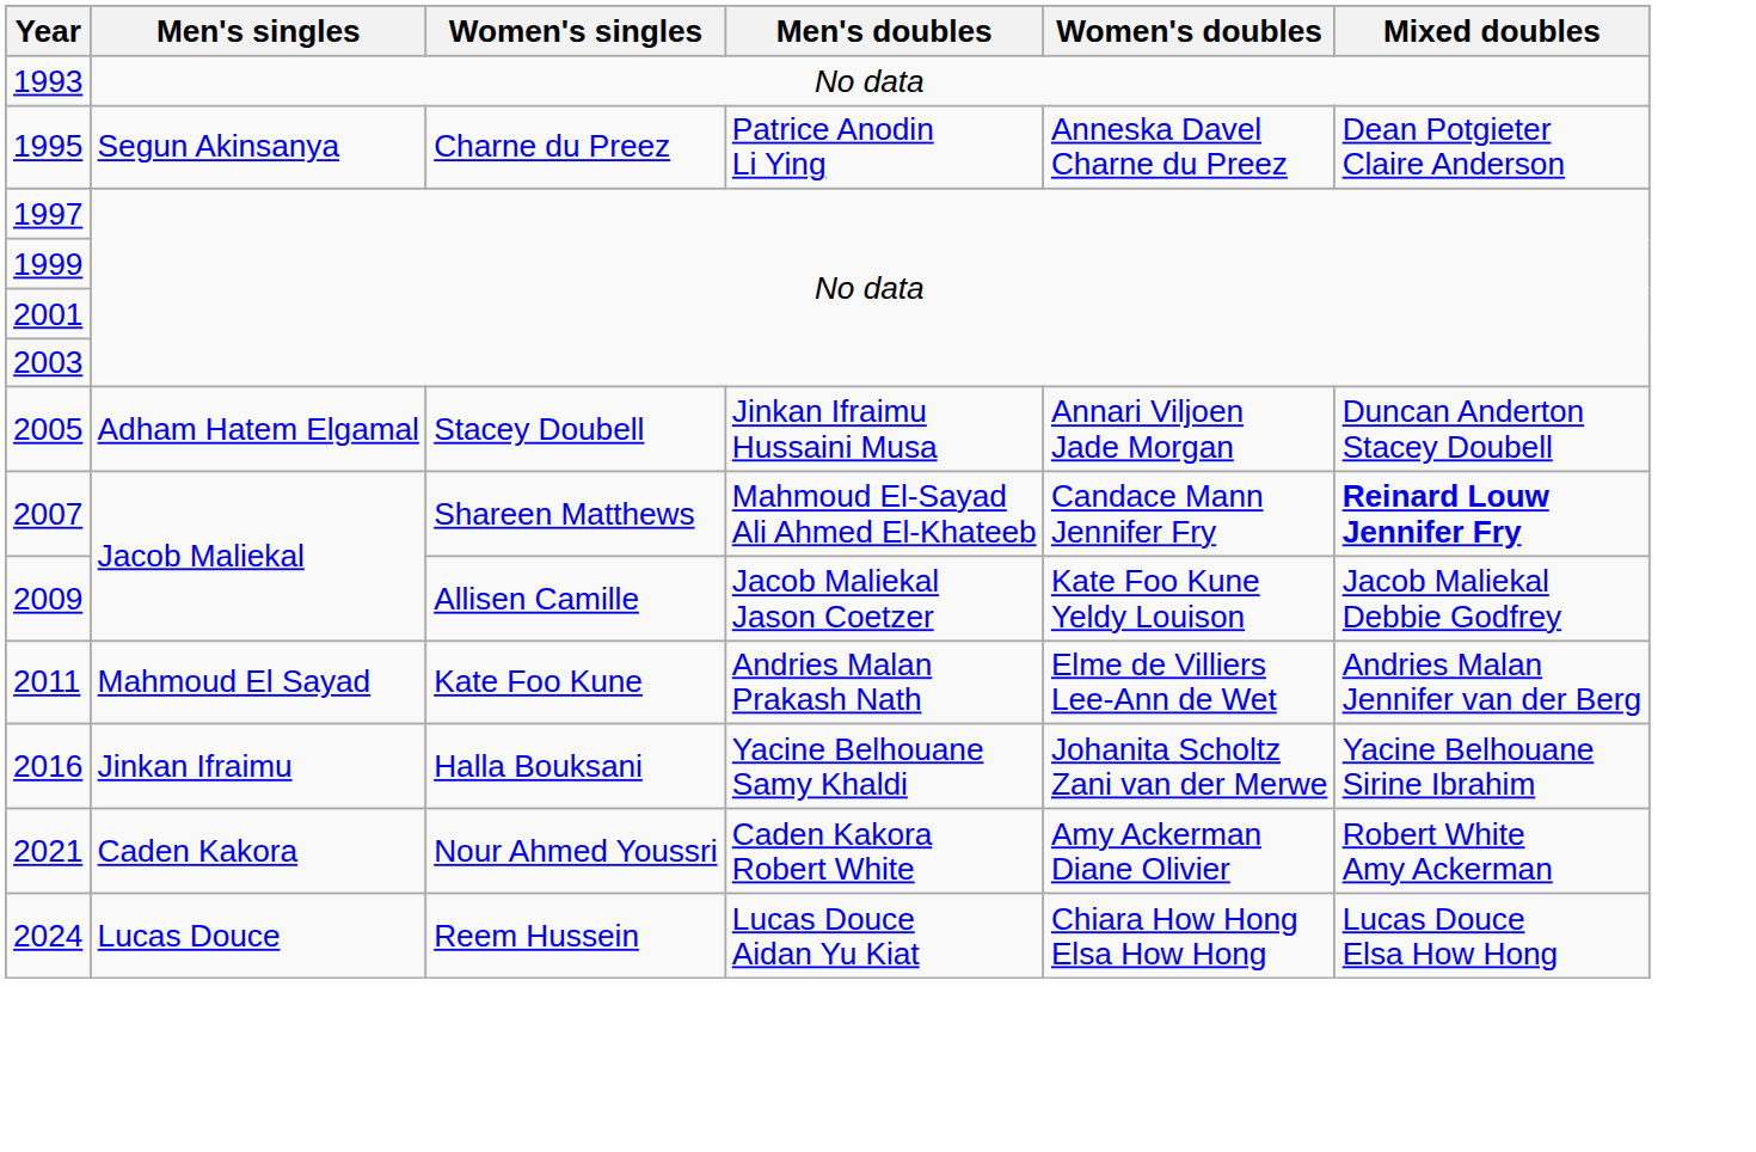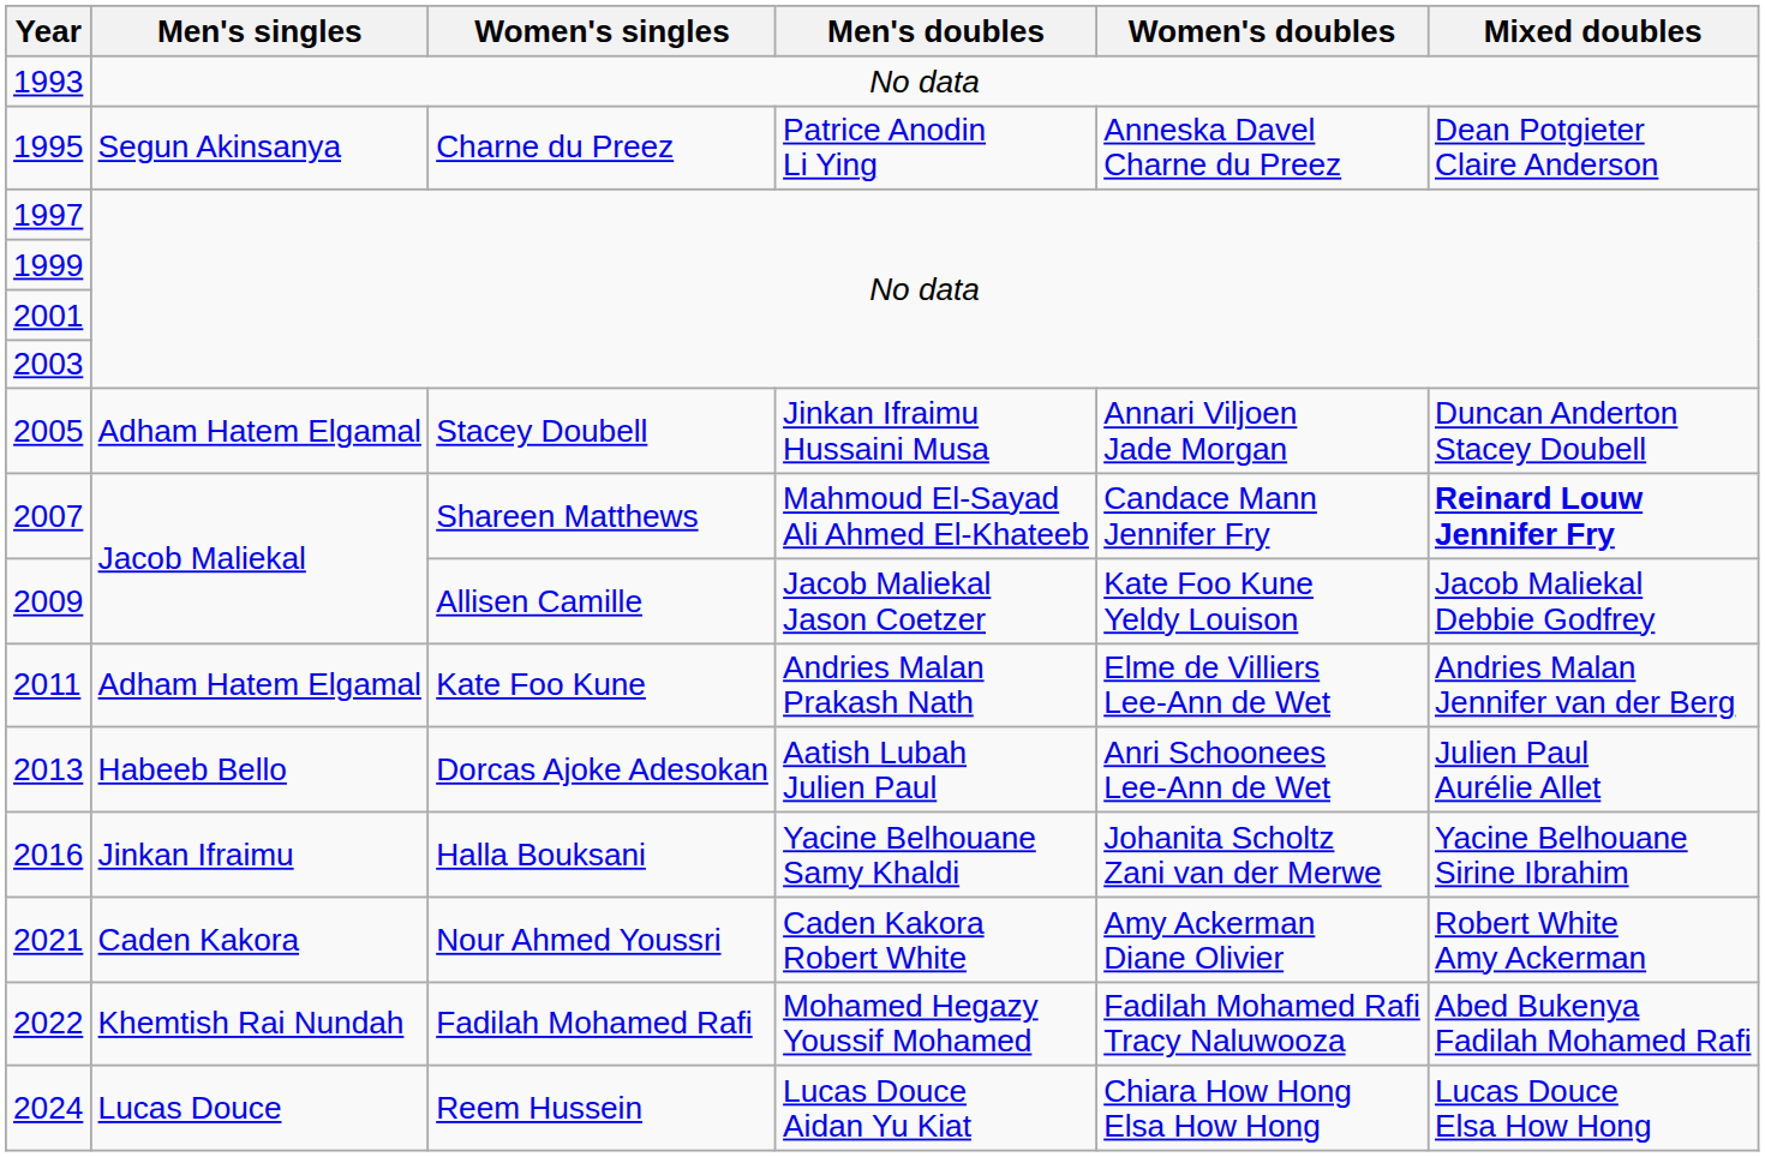 <table class=wikitable style="font-size:90%;">
 <tr>
 <th>Year</th>
 <th>Men's singles</th>
 <th>Women's singles</th>
 <th>Men's doubles</th>
 <th>Women's doubles</th>
 <th>Mixed doubles</th>
 </tr>
 <tr>
 <td><a href='#'>1993</a></td>
 <td align="center" colspan="5"><em>No data</em></td>
 </tr>
 <tr>
 <td><a href='#'>1995</a></td>
 <td> <a href='#'>Segun Akinsanya</a></td>
 <td> <a href='#'>Charne du Preez</a></td>
 <td> <a href='#'>Patrice Anodin</a><br> <a href='#'>Li Ying</a></td>
 <td> <a href='#'>Anneska Davel</a><br> <a href='#'>Charne du Preez</a></td>
 <td> <a href='#'>Dean Potgieter</a><br> <a href='#'>Claire Anderson</a></td>
 </tr>
 <tr>
 <td><a href='#'>1997</a></td>
 <td align="center" colspan="5" rowspan="4"><em>No data</em></td>
 </tr>
 <tr>
 <td><a href='#'>1999</a></td>
 </tr>
 <tr>
 <td><a href='#'>2001</a></td>
 </tr>
 <tr>
 <td><a href='#'>2003</a></td>
 </tr>
 <tr>
 <td><a href='#'>2005</a></td>
 <td> <a href='#'>Adham Hatem Elgamal</a></td>
 <td> <a href='#'>Stacey Doubell</a></td>
 <td> <a href='#'>Jinkan Ifraimu</a><br> <a href='#'>Hussaini Musa</a></td>
 <td> <a href='#'>Annari Viljoen</a><br> <a href='#'>Jade Morgan</a></td>
 <td> <a href='#'>Duncan Anderton</a><br> <a href='#'>Stacey Doubell</a></td>
 </tr>
 <tr>
 <td><a href='#'>2007</a></td>
 <td rowspan="2"> <a href='#'>Jacob Maliekal</a></td>
 <td> <a href='#'>Shareen Matthews</a></td>
 <td> <a href='#'>Mahmoud El-Sayad</a><br> <a href='#'>Ali Ahmed El-Khateeb</a></td>
 <td> <a href='#'>Candace Mann</a><br> <a href='#'>Jennifer Fry</a></td>
 <td><strong> <a href='#'>Reinard Louw</a><br> <a href='#'>Jennifer Fry</a></strong></td>
 </tr>
 <tr>
 <td><a href='#'>2009</a></td>
 <td> <a href='#'>Allisen Camille</a></td>
 <td> <a href='#'>Jacob Maliekal</a><br> <a href='#'>Jason Coetzer</a></td>
 <td> <a href='#'>Kate Foo Kune</a><br> <a href='#'>Yeldy Louison</a></td>
 <td> <a href='#'>Jacob Maliekal</a><br> <a href='#'>Debbie Godfrey</a></td>
 </tr>
 <tr>
 <td><a href='#'>2011</a></td>
-<td> <a href='#'>Mahmoud El Sayad</a></td>
+<td> <a href='#'>Adham Hatem Elgamal</a></td>
 <td> <a href='#'>Kate Foo Kune</a></td>
 <td> <a href='#'>Andries Malan</a><br> <a href='#'>Prakash Nath</a></td>
 <td> <a href='#'>Elme de Villiers</a><br> <a href='#'>Lee-Ann de Wet</a></td>
 <td> <a href='#'>Andries Malan</a><br> <a href='#'>Jennifer van der Berg</a></td>
+</tr>
+<tr>
+<td><a href='#'>2013</a></td>
+<td> <a href='#'>Habeeb Bello</a></td>
+<td> <a href='#'>Dorcas Ajoke Adesokan</a></td>
+<td> <a href='#'>Aatish Lubah</a><br> <a href='#'>Julien Paul</a></td>
+<td> <a href='#'>Anri Schoonees</a><br> <a href='#'>Lee-Ann de Wet</a></td>
+<td> <a href='#'>Julien Paul</a><br> <a href='#'>Aurélie Allet</a></td>
 </tr>
 <tr>
 <td><a href='#'>2016</a></td>
 <td> <a href='#'>Jinkan Ifraimu</a></td>
 <td> <a href='#'>Halla Bouksani</a></td>
 <td> <a href='#'>Yacine Belhouane</a><br> <a href='#'>Samy Khaldi</a></td>
 <td> <a href='#'>Johanita Scholtz</a><br> <a href='#'>Zani van der Merwe</a></td>
 <td> <a href='#'>Yacine Belhouane</a><br> <a href='#'>Sirine Ibrahim</a></td>
 </tr>
 <tr>
 <td><a href='#'>2021</a></td>
 <td> <a href='#'>Caden Kakora</a></td>
 <td> <a href='#'>Nour Ahmed Youssri</a></td>
 <td> <a href='#'>Caden Kakora</a><br> <a href='#'>Robert White</a></td>
 <td> <a href='#'>Amy Ackerman</a><br> <a href='#'>Diane Olivier</a></td>
 <td> <a href='#'>Robert White</a><br> <a href='#'>Amy Ackerman</a></td>
 </tr>
 <tr>
+<td><a href='#'>2022</a></td>
+<td> <a href='#'>Khemtish Rai Nundah</a></td>
+<td> <a href='#'>Fadilah Mohamed Rafi</a></td>
+<td> <a href='#'>Mohamed Hegazy</a><br> <a href='#'>Youssif Mohamed</a></td>
+<td> <a href='#'>Fadilah Mohamed Rafi</a><br> <a href='#'>Tracy Naluwooza</a></td>
+<td> <a href='#'>Abed Bukenya</a><br> <a href='#'>Fadilah Mohamed Rafi</a></td>
+</tr>
+<tr>
 <td><a href='#'>2024</a></td>
 <td> <a href='#'>Lucas Douce</a></td>
 <td> <a href='#'>Reem Hussein</a></td>
 <td> <a href='#'>Lucas Douce</a><br> <a href='#'>Aidan Yu Kiat</a></td>
 <td> <a href='#'>Chiara How Hong</a><br> <a href='#'>Elsa How Hong</a></td>
 <td> <a href='#'>Lucas Douce</a><br> <a href='#'>Elsa How Hong</a></td>
 </tr>
 </table>
